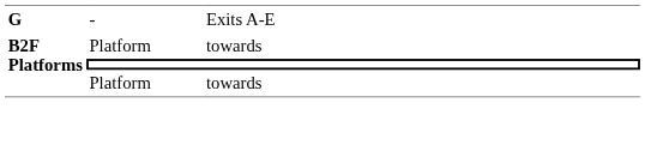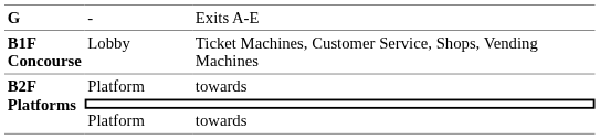 <table table border=0 cellspacing=0 cellpadding=3>
 <tr>
 <td style="border-top:solid 1px gray;" width=50 valign=top><strong>G</strong></td>
 <td style="border-top:solid 1px gray;" width=100 valign=top>-</td>
 <td style="border-top:solid 1px gray;" width=390 valign=top>Exits A-E</td>
+</tr>
+<tr>
+<td style="border-bottom:solid 1px gray; border-top:solid 1px gray;" valign=top width=50><strong>B1F<br>Concourse</strong></td>
+<td style="border-bottom:solid 1px gray; border-top:solid 1px gray;" valign=top width=100>Lobby</td>
+<td style="border-bottom:solid 1px gray; border-top:solid 1px gray;" valign=top width=390>Ticket Machines, Customer Service, Shops, Vending Machines</td>
 </tr>
 <tr>
 <td style="border-bottom:solid 1px gray;" rowspan="3" valign=top><strong>B2F<br>Platforms</strong></td>
 <td>Platform</td>
 <td>  towards  </td>
 </tr>
 <tr>
 <td style="border-right:solid 2px black;border-left:solid 2px black;border-top:solid 2px black;border-bottom:solid 2px black;text-align:center;" colspan=2></td>
 </tr>
 <tr>
 <td style="border-bottom:solid 1px gray;">Platform</td>
 <td style="border-bottom:solid 1px gray;">  towards   </td>
 </tr>
 </table>
